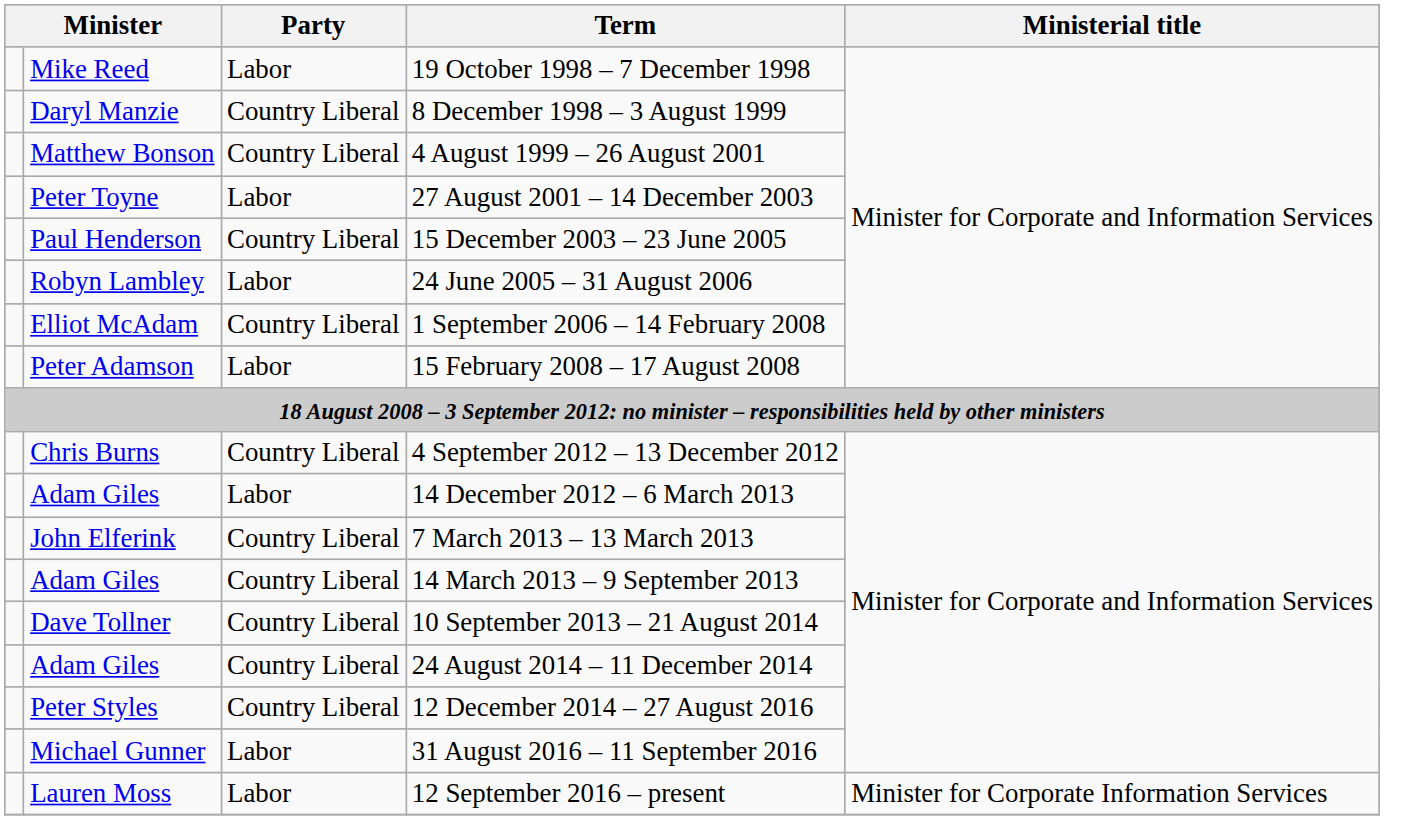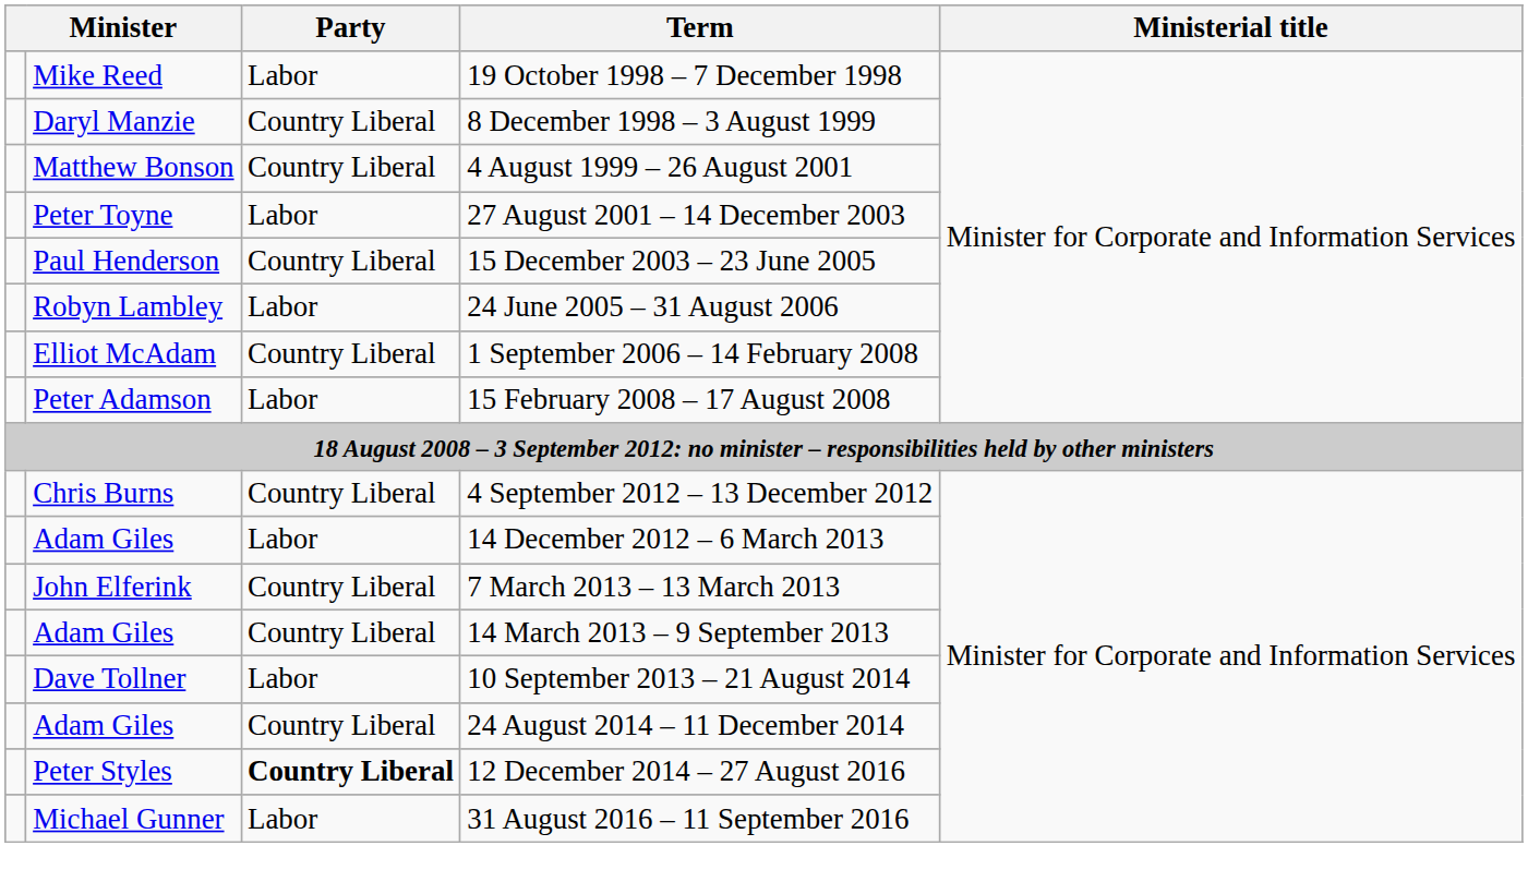 <table class="sortable wikitable">
 <tr>
 <th colspan=2>Minister</th>
 <th>Party</th>
 <th>Term</th>
 <th>Ministerial title</th>
 </tr>
 <tr>
 <td> </td>
 <td><a href='#'>Mike Reed</a></td>
 <td>Labor</td>
 <td>19 October 1998 – 7 December 1998</td>
 <td rowspan="8">Minister for Corporate and Information Services</td>
 </tr>
 <tr>
 <td> </td>
 <td><a href='#'>Daryl Manzie</a></td>
 <td>Country Liberal</td>
 <td>8 December 1998 – 3 August 1999</td>
 </tr>
 <tr>
 <td> </td>
 <td><a href='#'>Matthew Bonson</a></td>
 <td>Country Liberal</td>
 <td>4 August 1999 – 26 August 2001</td>
 </tr>
 <tr>
 <td> </td>
 <td><a href='#'>Peter Toyne</a></td>
 <td>Labor</td>
 <td>27 August 2001 – 14 December 2003</td>
 </tr>
 <tr>
 <td> </td>
 <td><a href='#'>Paul Henderson</a></td>
 <td>Country Liberal</td>
 <td>15 December 2003 – 23 June 2005</td>
 </tr>
 <tr>
 <td> </td>
 <td><a href='#'>Robyn Lambley</a></td>
 <td>Labor</td>
 <td>24 June 2005 – 31 August 2006</td>
 </tr>
 <tr>
 <td> </td>
 <td><a href='#'>Elliot McAdam</a></td>
 <td>Country Liberal</td>
 <td>1 September 2006 – 14 February 2008</td>
 </tr>
 <tr>
 <td> </td>
 <td><a href='#'>Peter Adamson</a></td>
 <td>Labor</td>
 <td>15 February 2008 – 17 August 2008</td>
 </tr>
 <tr>
 <th colspan=5 style="background: #cccccc;"><small><strong><em>18 August 2008 – 3 September 2012: no minister – responsibilities held by other ministers</em></strong></small></th>
 </tr>
 <tr>
 <td> </td>
 <td><a href='#'>Chris Burns</a></td>
 <td>Country Liberal</td>
 <td>4 September 2012 – 13 December 2012</td>
 <td rowspan="8">Minister for Corporate and Information Services</td>
 </tr>
 <tr>
 <td> </td>
 <td><a href='#'>Adam Giles</a></td>
 <td>Labor</td>
 <td>14 December 2012 – 6 March 2013</td>
 </tr>
 <tr>
 <td> </td>
 <td><a href='#'>John Elferink</a></td>
 <td>Country Liberal</td>
 <td>7 March 2013 – 13 March 2013</td>
 </tr>
 <tr>
 <td> </td>
 <td><a href='#'>Adam Giles</a></td>
 <td>Country Liberal</td>
 <td>14 March 2013 – 9 September 2013</td>
 </tr>
 <tr>
 <td> </td>
 <td><a href='#'>Dave Tollner</a></td>
-<td>Country Liberal</td>
+<td>Labor</td>
 <td>10 September 2013 – 21 August 2014</td>
 </tr>
 <tr>
 <td> </td>
 <td><a href='#'>Adam Giles</a></td>
 <td>Country Liberal</td>
 <td>24 August 2014 – 11 December 2014</td>
 </tr>
 <tr>
 <td> </td>
 <td><a href='#'>Peter Styles</a></td>
-<td>Country Liberal</td>
+<td><strong>Country Liberal</strong></td>
 <td>12 December 2014 – 27 August 2016</td>
 </tr>
 <tr>
 <td> </td>
 <td><a href='#'>Michael Gunner</a></td>
 <td>Labor</td>
 <td>31 August 2016 – 11 September 2016</td>
 </tr>
 <tr>
-<td> </td>
-<td><a href='#'>Lauren Moss</a></td>
-<td>Labor</td>
-<td>12 September 2016 – present</td>
-<td>Minister for Corporate Information Services</td>
-</tr>
-<tr>
 </tr>
 </table>
